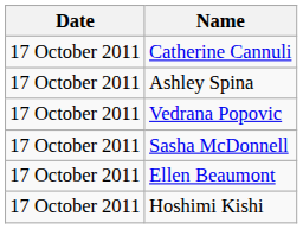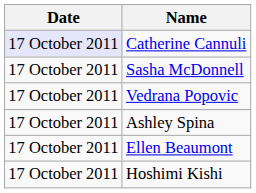 <table class="wikitable">
 <tr>
 <th>Date</th>
 <th>Name</th>
 </tr>
 <tr>
-<td>17 October 2011</td>
+<td style="background: lavender;">17 October 2011</td>
 <td> <a href='#'>Catherine Cannuli</a></td>
 </tr>
 <tr>
 <td>17 October 2011</td>
-<td> Ashley Spina</td>
+<td> <a href='#'>Sasha McDonnell</a></td>
 </tr>
 <tr>
 <td>17 October 2011</td>
 <td> <a href='#'>Vedrana Popovic</a></td>
 </tr>
 <tr>
 <td>17 October 2011</td>
-<td> <a href='#'>Sasha McDonnell</a></td>
+<td> Ashley Spina</td>
 </tr>
 <tr>
 <td>17 October 2011</td>
 <td> <a href='#'>Ellen Beaumont</a></td>
 </tr>
 <tr>
 <td>17 October 2011</td>
 <td> Hoshimi Kishi</td>
 </tr>
 </table>
